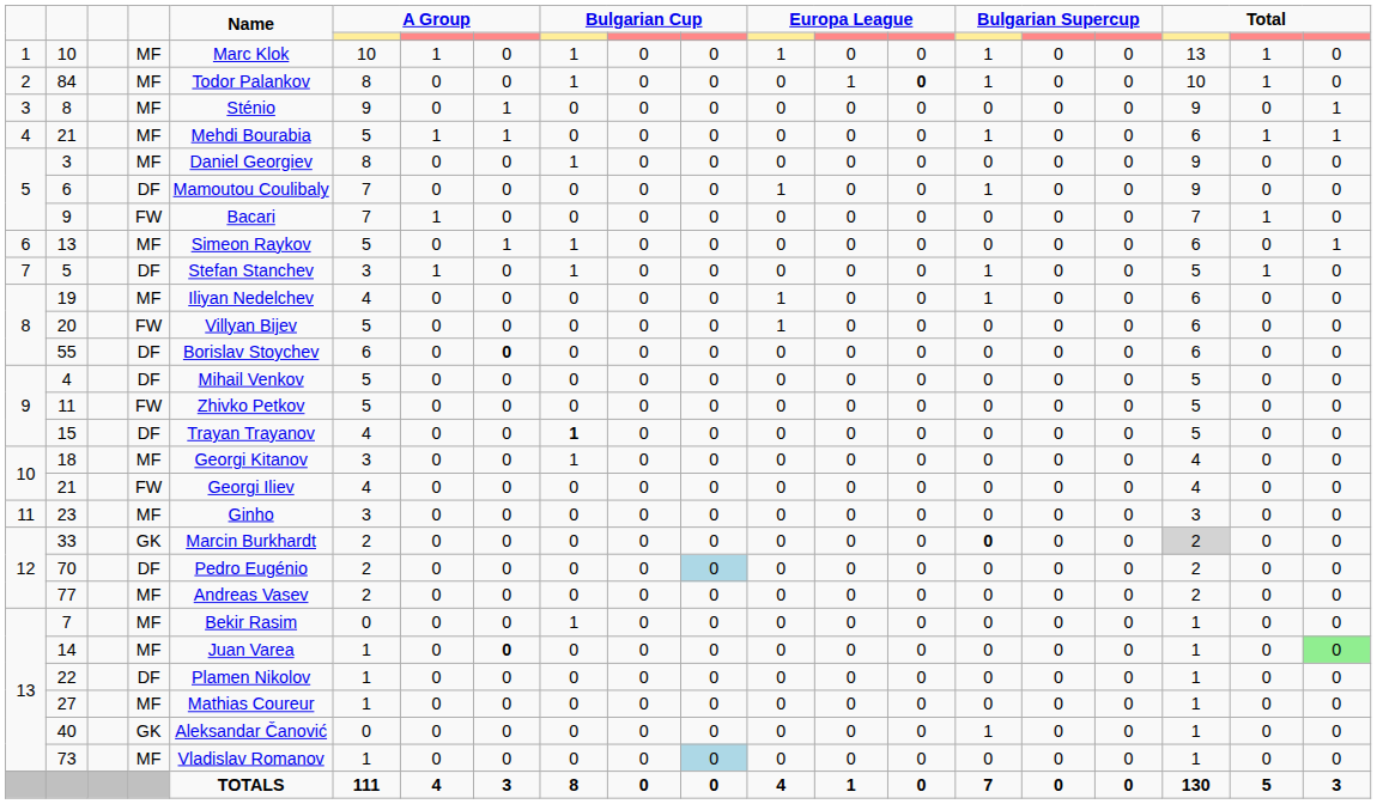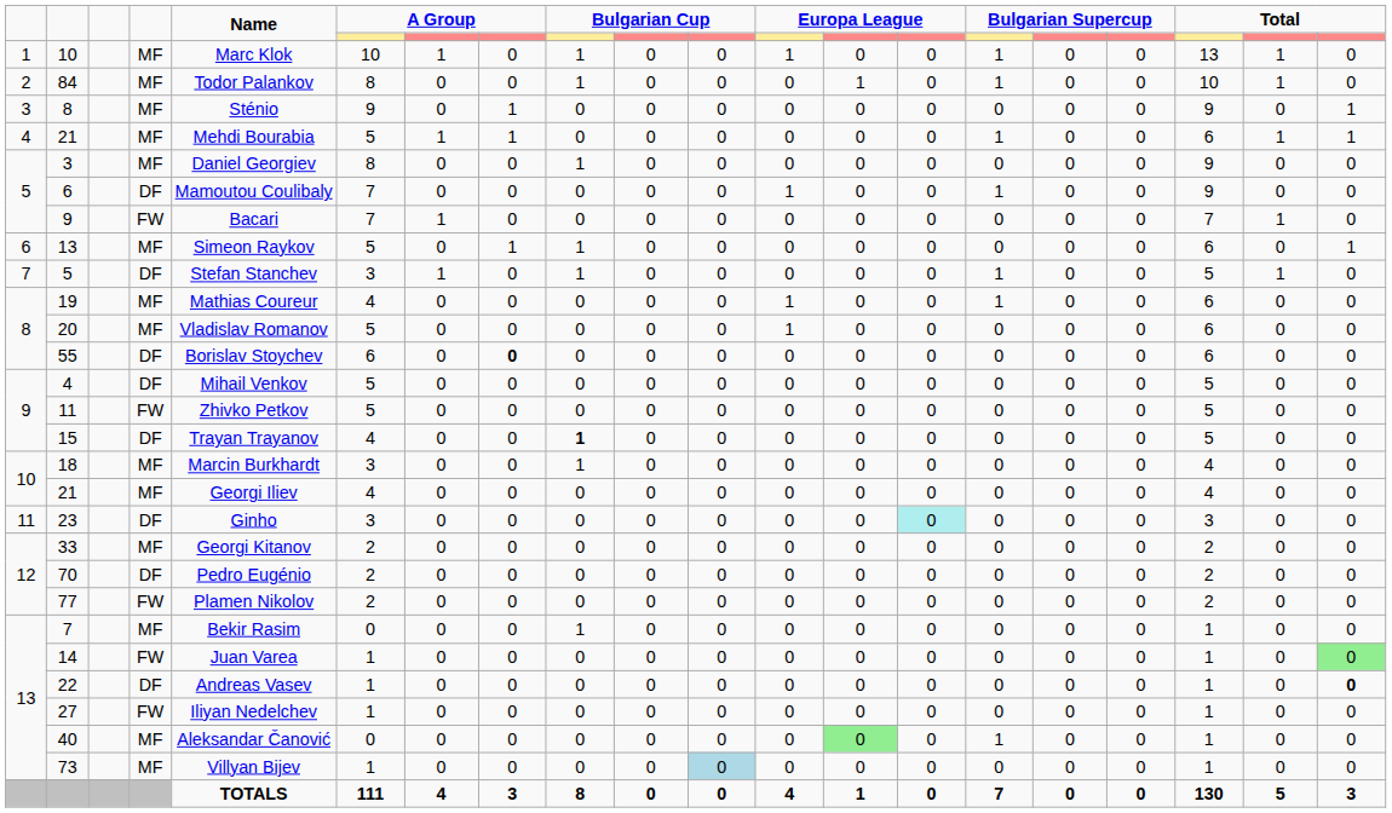 <table class="wikitable" style="font-size: 95%; text-align: center;">
 <tr>
 <td rowspan="2" style="width:3%; text-align:center;"><strong></strong></td>
 <td rowspan="2" style="width:3%; text-align:center;"><strong></strong></td>
 <td rowspan="2" style="width:3%; text-align:center;"><strong></strong></td>
 <td rowspan="2" style="width:3%; text-align:center;"><strong></strong></td>
 <td rowspan="2" style="width:12%; text-align:center;"><strong>Name</strong></td>
 <td colspan="3" style="text-align:center;"><strong><a href='#'>A Group</a></strong></td>
 <td colspan="3" style="text-align:center;"><strong><a href='#'>Bulgarian Cup</a></strong></td>
 <td colspan="3" style="text-align:center;"><strong><a href='#'>Europa League</a></strong></td>
 <td colspan="3" style="text-align:center;"><strong><a href='#'>Bulgarian Supercup</a></strong></td>
 <td colspan="3" style="text-align:center;"><strong>Total</strong></td>
 </tr>
 <tr>
 <th style="width:25px; background:#fe9;"></th>
 <th style="width:28px; background:#ff8888;"></th>
 <th style="width:25px; background:#ff8888;"></th>
 <th style="width:25px; background:#fe9;"></th>
 <th style="width:28px; background:#ff8888;"></th>
 <th style="width:25px; background:#ff8888;"></th>
 <th style="width:25px; background:#fe9;"></th>
 <th style="width:28px; background:#ff8888;"></th>
 <th style="width:25px; background:#ff8888;"></th>
 <th style="width:25px; background:#fe9;"></th>
 <th style="width:28px; background:#ff8888;"></th>
 <th style="width:25px; background:#ff8888;"></th>
 <th style="width:25px; background:#fe9;"></th>
 <th style="width:28px; background:#ff8888;"></th>
 <th style="width:25px; background:#ff8888;"></th>
 </tr>
 <tr>
 <td>1</td>
 <td>10</td>
 <td></td>
 <td>MF</td>
 <td><a href='#'>Marc Klok</a></td>
 <td>10</td>
 <td>1</td>
 <td>0</td>
 <td>1</td>
 <td>0</td>
 <td>0</td>
 <td>1</td>
 <td>0</td>
 <td>0</td>
 <td>1</td>
 <td>0</td>
 <td>0</td>
 <td>13</td>
 <td>1</td>
 <td>0</td>
 </tr>
 <tr>
 <td>2</td>
 <td>84</td>
 <td></td>
 <td>MF</td>
 <td><a href='#'>Todor Palankov</a></td>
 <td>8</td>
 <td>0</td>
 <td>0</td>
 <td>1</td>
 <td>0</td>
 <td>0</td>
 <td>0</td>
 <td>1</td>
-<td><strong>0</strong></td>
+<td>0</td>
 <td>1</td>
 <td>0</td>
 <td>0</td>
 <td>10</td>
 <td>1</td>
 <td>0</td>
 </tr>
 <tr>
 <td>3</td>
 <td>8</td>
 <td></td>
 <td>MF</td>
 <td><a href='#'>Sténio</a></td>
 <td>9</td>
 <td>0</td>
 <td>1</td>
 <td>0</td>
 <td>0</td>
 <td>0</td>
 <td>0</td>
 <td>0</td>
 <td>0</td>
 <td>0</td>
 <td>0</td>
 <td>0</td>
 <td>9</td>
 <td>0</td>
 <td>1</td>
 </tr>
 <tr>
 <td>4</td>
 <td>21</td>
 <td></td>
 <td>MF</td>
 <td><a href='#'>Mehdi Bourabia</a></td>
 <td>5</td>
 <td>1</td>
 <td>1</td>
 <td>0</td>
 <td>0</td>
 <td>0</td>
 <td>0</td>
 <td>0</td>
 <td>0</td>
 <td>1</td>
 <td>0</td>
 <td>0</td>
 <td>6</td>
 <td>1</td>
 <td>1</td>
 </tr>
 <tr>
 <td rowspan=3>5</td>
 <td>3</td>
 <td></td>
 <td>MF</td>
 <td><a href='#'>Daniel Georgiev</a></td>
 <td>8</td>
 <td>0</td>
 <td>0</td>
 <td>1</td>
 <td>0</td>
 <td>0</td>
 <td>0</td>
 <td>0</td>
 <td>0</td>
 <td>0</td>
 <td>0</td>
 <td>0</td>
 <td>9</td>
 <td>0</td>
 <td>0</td>
 </tr>
 <tr>
 <td>6</td>
 <td></td>
 <td>DF</td>
 <td><a href='#'>Mamoutou Coulibaly</a></td>
 <td>7</td>
 <td>0</td>
 <td>0</td>
 <td>0</td>
 <td>0</td>
 <td>0</td>
 <td>1</td>
 <td>0</td>
 <td>0</td>
 <td>1</td>
 <td>0</td>
 <td>0</td>
 <td>9</td>
 <td>0</td>
 <td>0</td>
 </tr>
 <tr>
 <td>9</td>
 <td></td>
 <td>FW</td>
 <td><a href='#'>Bacari</a></td>
 <td>7</td>
 <td>1</td>
 <td>0</td>
 <td>0</td>
 <td>0</td>
 <td>0</td>
 <td>0</td>
 <td>0</td>
 <td>0</td>
 <td>0</td>
 <td>0</td>
 <td>0</td>
 <td>7</td>
 <td>1</td>
 <td>0</td>
 </tr>
 <tr>
 <td>6</td>
 <td>13</td>
 <td></td>
 <td>MF</td>
 <td><a href='#'>Simeon Raykov</a></td>
 <td>5</td>
 <td>0</td>
 <td>1</td>
 <td>1</td>
 <td>0</td>
 <td>0</td>
 <td>0</td>
 <td>0</td>
 <td>0</td>
 <td>0</td>
 <td>0</td>
 <td>0</td>
 <td>6</td>
 <td>0</td>
 <td>1</td>
 </tr>
 <tr>
 <td>7</td>
 <td>5</td>
 <td></td>
 <td>DF</td>
 <td><a href='#'>Stefan Stanchev</a></td>
 <td>3</td>
 <td>1</td>
 <td>0</td>
 <td>1</td>
 <td>0</td>
 <td>0</td>
 <td>0</td>
 <td>0</td>
 <td>0</td>
 <td>1</td>
 <td>0</td>
 <td>0</td>
 <td>5</td>
 <td>1</td>
 <td>0</td>
 </tr>
 <tr>
 <td rowspan=3>8</td>
 <td>19</td>
 <td></td>
 <td>MF</td>
-<td><a href='#'>Iliyan Nedelchev</a></td>
+<td><a href='#'>Mathias Coureur</a></td>
 <td>4</td>
 <td>0</td>
 <td>0</td>
 <td>0</td>
 <td>0</td>
 <td>0</td>
 <td>1</td>
 <td>0</td>
 <td>0</td>
 <td>1</td>
 <td>0</td>
 <td>0</td>
 <td>6</td>
 <td>0</td>
 <td>0</td>
 </tr>
 <tr>
 <td>20</td>
 <td></td>
-<td>FW</td>
-<td><a href='#'>Villyan Bijev</a></td>
+<td>MF</td>
+<td><a href='#'>Vladislav Romanov</a></td>
 <td>5</td>
 <td>0</td>
 <td>0</td>
 <td>0</td>
 <td>0</td>
 <td>0</td>
 <td>1</td>
 <td>0</td>
 <td>0</td>
 <td>0</td>
 <td>0</td>
 <td>0</td>
 <td>6</td>
 <td>0</td>
 <td>0</td>
 </tr>
 <tr>
 <td>55</td>
 <td></td>
 <td>DF</td>
 <td><a href='#'>Borislav Stoychev</a></td>
 <td>6</td>
 <td>0</td>
 <td><strong>0</strong></td>
 <td>0</td>
 <td>0</td>
 <td>0</td>
 <td>0</td>
 <td>0</td>
 <td>0</td>
 <td>0</td>
 <td>0</td>
 <td>0</td>
 <td>6</td>
 <td>0</td>
 <td>0</td>
 </tr>
 <tr>
 <td rowspan=3>9</td>
 <td>4</td>
 <td></td>
 <td>DF</td>
 <td><a href='#'>Mihail Venkov</a></td>
 <td>5</td>
 <td>0</td>
 <td>0</td>
 <td>0</td>
 <td>0</td>
 <td>0</td>
 <td>0</td>
 <td>0</td>
 <td>0</td>
 <td>0</td>
 <td>0</td>
 <td>0</td>
 <td>5</td>
 <td>0</td>
 <td>0</td>
 </tr>
 <tr>
 <td>11</td>
 <td></td>
 <td>FW</td>
 <td><a href='#'>Zhivko Petkov</a></td>
 <td>5</td>
 <td>0</td>
 <td>0</td>
 <td>0</td>
 <td>0</td>
 <td>0</td>
 <td>0</td>
 <td>0</td>
 <td>0</td>
 <td>0</td>
 <td>0</td>
 <td>0</td>
 <td>5</td>
 <td>0</td>
 <td>0</td>
 </tr>
 <tr>
 <td>15</td>
 <td></td>
 <td>DF</td>
 <td><a href='#'>Trayan Trayanov</a></td>
 <td>4</td>
 <td>0</td>
 <td>0</td>
 <td><strong>1</strong></td>
 <td>0</td>
 <td>0</td>
 <td>0</td>
 <td>0</td>
 <td>0</td>
 <td>0</td>
 <td>0</td>
 <td>0</td>
 <td>5</td>
 <td>0</td>
 <td>0</td>
 </tr>
 <tr>
 <td rowspan=2>10</td>
 <td>18</td>
 <td></td>
 <td>MF</td>
-<td><a href='#'>Georgi Kitanov</a></td>
+<td><a href='#'>Marcin Burkhardt</a></td>
 <td>3</td>
 <td>0</td>
 <td>0</td>
 <td>1</td>
 <td>0</td>
 <td>0</td>
 <td>0</td>
 <td>0</td>
 <td>0</td>
 <td>0</td>
 <td>0</td>
 <td>0</td>
 <td>4</td>
 <td>0</td>
 <td>0</td>
 </tr>
 <tr>
 <td>21</td>
 <td></td>
-<td>FW</td>
+<td>MF</td>
 <td><a href='#'>Georgi Iliev</a></td>
 <td>4</td>
 <td>0</td>
 <td>0</td>
 <td>0</td>
 <td>0</td>
 <td>0</td>
 <td>0</td>
 <td>0</td>
 <td>0</td>
 <td>0</td>
 <td>0</td>
 <td>0</td>
 <td>4</td>
 <td>0</td>
 <td>0</td>
 </tr>
 <tr>
 <td>11</td>
 <td>23</td>
 <td></td>
-<td>MF</td>
+<td>DF</td>
 <td><a href='#'>Ginho</a></td>
 <td>3</td>
+<td>0</td>
+<td>0</td>
+<td>0</td>
+<td>0</td>
+<td>0</td>
+<td>0</td>
+<td>0</td>
+<td style="background: paleturquoise;">0</td>
+<td>0</td>
+<td>0</td>
+<td>0</td>
+<td>3</td>
+<td>0</td>
+<td>0</td>
+</tr>
+<tr>
+<td rowspan=3>12</td>
+<td>33</td>
+<td></td>
+<td>MF</td>
+<td><a href='#'>Georgi Kitanov</a></td>
+<td>2</td>
 <td>0</td>
 <td>0</td>
 <td>0</td>
 <td>0</td>
 <td>0</td>
 <td>0</td>
 <td>0</td>
 <td>0</td>
 <td>0</td>
 <td>0</td>
 <td>0</td>
-<td>3</td>
-<td>0</td>
-<td>0</td>
-</tr>
-<tr>
-<td rowspan=3>12</td>
-<td>33</td>
-<td></td>
-<td>GK</td>
-<td><a href='#'>Marcin Burkhardt</a></td>
 <td>2</td>
-<td>0</td>
-<td>0</td>
-<td>0</td>
-<td>0</td>
-<td>0</td>
-<td>0</td>
-<td>0</td>
-<td>0</td>
-<td><strong>0</strong></td>
-<td>0</td>
-<td>0</td>
-<td style="background: lightgrey;">2</td>
 <td>0</td>
 <td>0</td>
 </tr>
 <tr>
 <td>70</td>
 <td></td>
 <td>DF</td>
 <td><a href='#'>Pedro Eugénio</a></td>
 <td>2</td>
 <td>0</td>
 <td>0</td>
 <td>0</td>
 <td>0</td>
-<td style="background: lightblue;">0</td>
+<td>0</td>
 <td>0</td>
 <td>0</td>
 <td>0</td>
 <td>0</td>
 <td>0</td>
 <td>0</td>
 <td>2</td>
 <td>0</td>
 <td>0</td>
 </tr>
 <tr>
 <td>77</td>
 <td></td>
-<td>MF</td>
-<td><a href='#'>Andreas Vasev</a></td>
+<td>FW</td>
+<td><a href='#'>Plamen Nikolov</a></td>
 <td>2</td>
 <td>0</td>
 <td>0</td>
 <td>0</td>
 <td>0</td>
 <td>0</td>
 <td>0</td>
 <td>0</td>
 <td>0</td>
 <td>0</td>
 <td>0</td>
 <td>0</td>
 <td>2</td>
 <td>0</td>
 <td>0</td>
 </tr>
 <tr>
 <td rowspan=6>13</td>
 <td>7</td>
 <td></td>
 <td>MF</td>
 <td><a href='#'>Bekir Rasim</a></td>
 <td>0</td>
 <td>0</td>
 <td>0</td>
 <td>1</td>
 <td>0</td>
 <td>0</td>
 <td>0</td>
 <td>0</td>
 <td>0</td>
 <td>0</td>
 <td>0</td>
 <td>0</td>
 <td>1</td>
 <td>0</td>
 <td>0</td>
 </tr>
 <tr>
 <td>14</td>
 <td></td>
-<td>MF</td>
+<td>FW</td>
 <td><a href='#'>Juan Varea</a></td>
 <td>1</td>
 <td>0</td>
-<td><strong>0</strong></td>
+<td>0</td>
 <td>0</td>
 <td>0</td>
 <td>0</td>
 <td>0</td>
 <td>0</td>
 <td>0</td>
 <td>0</td>
 <td>0</td>
 <td>0</td>
 <td>1</td>
 <td>0</td>
 <td style="background: lightgreen;">0</td>
 </tr>
 <tr>
 <td>22</td>
 <td></td>
 <td>DF</td>
-<td><a href='#'>Plamen Nikolov</a></td>
+<td><a href='#'>Andreas Vasev</a></td>
 <td>1</td>
 <td>0</td>
 <td>0</td>
 <td>0</td>
 <td>0</td>
 <td>0</td>
 <td>0</td>
 <td>0</td>
 <td>0</td>
 <td>0</td>
 <td>0</td>
 <td>0</td>
 <td>1</td>
 <td>0</td>
-<td>0</td>
+<td><strong>0</strong></td>
 </tr>
 <tr>
 <td>27</td>
 <td></td>
-<td>MF</td>
-<td><a href='#'>Mathias Coureur</a></td>
+<td>FW</td>
+<td><a href='#'>Iliyan Nedelchev</a></td>
 <td>1</td>
 <td>0</td>
 <td>0</td>
 <td>0</td>
 <td>0</td>
 <td>0</td>
 <td>0</td>
 <td>0</td>
 <td>0</td>
 <td>0</td>
 <td>0</td>
 <td>0</td>
 <td>1</td>
 <td>0</td>
 <td>0</td>
 </tr>
 <tr>
 <td>40</td>
 <td></td>
-<td>GK</td>
+<td>MF</td>
 <td><a href='#'>Aleksandar Čanović</a></td>
 <td>0</td>
 <td>0</td>
 <td>0</td>
 <td>0</td>
 <td>0</td>
 <td>0</td>
 <td>0</td>
-<td>0</td>
+<td style="background: lightgreen;">0</td>
 <td>0</td>
 <td>1</td>
 <td>0</td>
 <td>0</td>
 <td>1</td>
 <td>0</td>
 <td>0</td>
 </tr>
 <tr>
 <td>73</td>
 <td></td>
 <td>MF</td>
-<td><a href='#'>Vladislav Romanov</a></td>
+<td><a href='#'>Villyan Bijev</a></td>
 <td>1</td>
 <td>0</td>
 <td>0</td>
 <td>0</td>
 <td>0</td>
 <td style="background: lightblue;">0</td>
 <td>0</td>
 <td>0</td>
 <td>0</td>
 <td>0</td>
 <td>0</td>
 <td>0</td>
 <td>1</td>
 <td>0</td>
 <td>0</td>
 </tr>
 <tr>
 <th style="background:silver;"></th>
 <th style="background:silver;"></th>
 <th style="background:silver;"></th>
 <th style="background:silver;"></th>
 <td><strong>TOTALS</strong></td>
 <td><strong>111</strong></td>
 <td><strong>4</strong></td>
 <td><strong>3</strong></td>
 <td><strong>8</strong></td>
 <td><strong>0</strong></td>
 <td><strong>0</strong></td>
 <td><strong>4</strong></td>
 <td><strong>1</strong></td>
 <td><strong>0</strong></td>
 <td><strong>7</strong></td>
 <td><strong>0</strong></td>
 <td><strong>0</strong></td>
 <td><strong>130</strong></td>
 <td><strong>5</strong></td>
 <td><strong>3</strong></td>
 </tr>
 </table>
